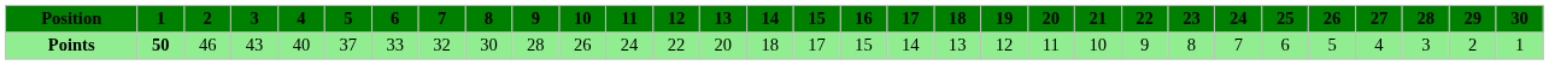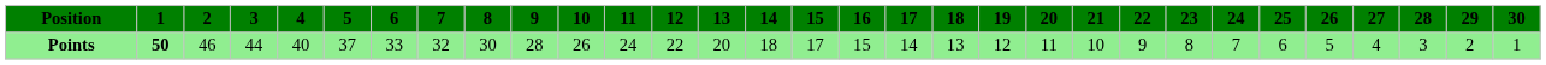 <table border="1" cellpadding="2" cellspacing="0" style="border:1px solid #C0C0C0; border-collapse:collapse; font-size:90%; margin-top:1em; text-align:center" width="100%">
 <tr style="background:green"  align="center">
 <th scope="col">Position</th>
 <th scope="col">1</th>
 <th scope="col">2</th>
 <th scope="col">3</th>
 <th scope="col">4</th>
 <th scope="col">5</th>
 <th scope="col">6</th>
 <th scope="col">7</th>
 <th scope="col">8</th>
 <th scope="col">9</th>
 <th scope="col">10</th>
 <th scope="col">11</th>
 <th scope="col">12</th>
 <th scope="col">13</th>
 <th scope="col">14</th>
 <th scope="col">15</th>
 <th scope="col">16</th>
 <th scope="col">17</th>
 <th scope="col">18</th>
 <th scope="col">19</th>
 <th scope="col">20</th>
 <th scope="col">21</th>
 <th scope="col">22</th>
 <th scope="col">23</th>
 <th scope="col">24</th>
 <th scope="col">25</th>
 <th scope="col">26</th>
 <th scope="col">27</th>
 <th scope="col">28</th>
 <th scope="col">29</th>
 <th scope="col">30</th>
 </tr>
 <tr style="background:lightgreen"  align="center">
 <td><strong>Points</strong></td>
 <td><strong>50</strong></td>
 <td>46</td>
-<td>43</td>
+<td>44</td>
 <td>40</td>
 <td>37</td>
 <td>33</td>
 <td>32</td>
 <td>30</td>
 <td>28</td>
 <td>26</td>
 <td>24</td>
 <td>22</td>
 <td>20</td>
 <td>18</td>
 <td>17</td>
 <td>15</td>
 <td>14</td>
 <td>13</td>
 <td>12</td>
 <td>11</td>
 <td>10</td>
 <td>9</td>
 <td>8</td>
 <td>7</td>
 <td>6</td>
 <td>5</td>
 <td>4</td>
 <td>3</td>
 <td>2</td>
 <td>1</td>
 </tr>
 </table>
